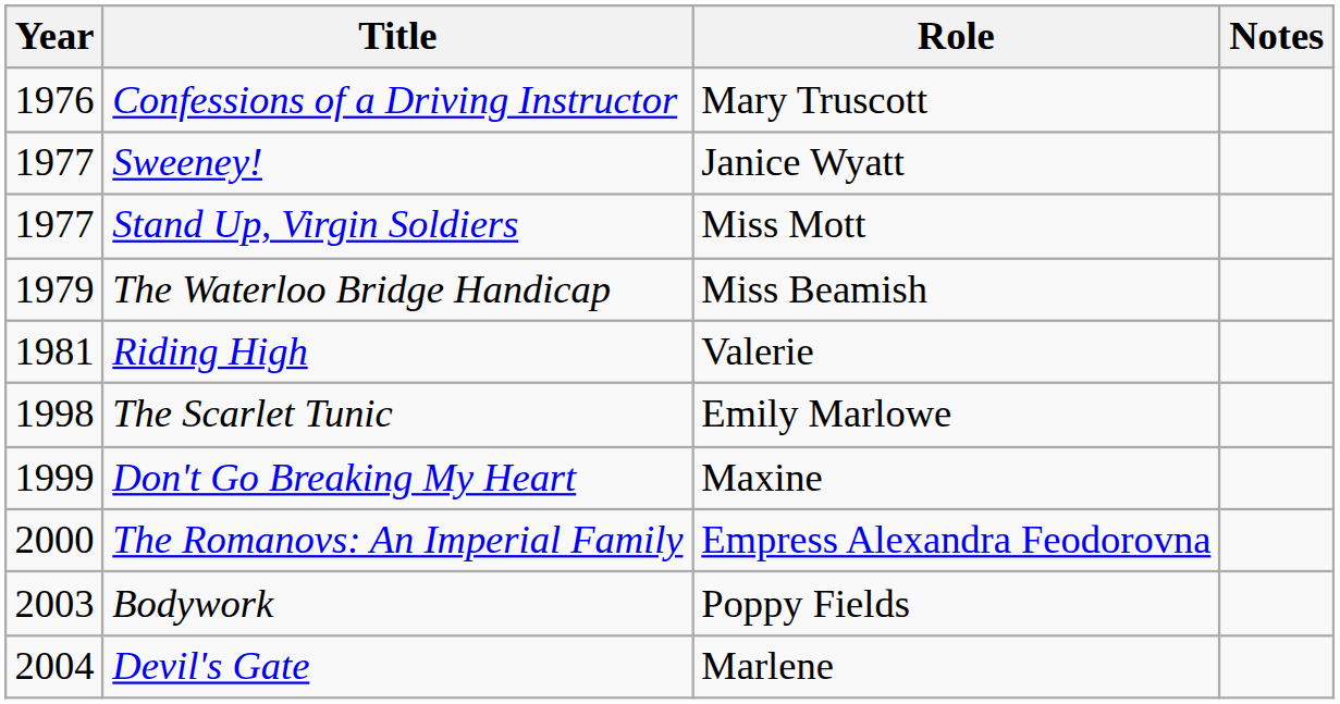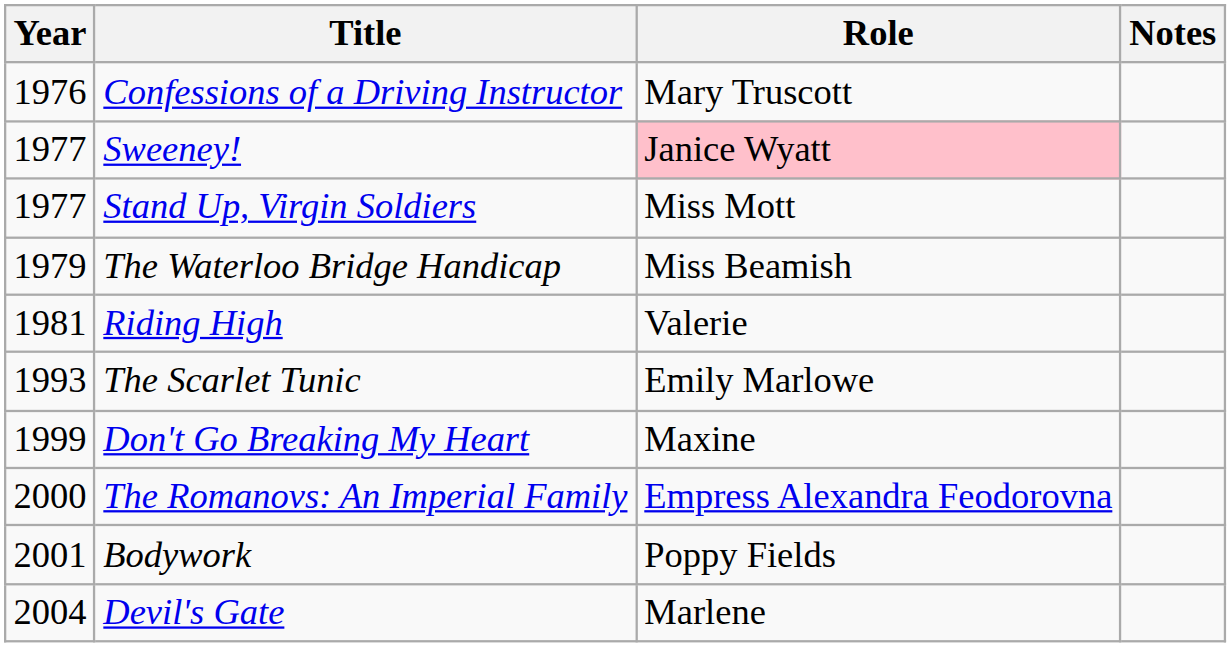 <table class="wikitable sortable">
 <tr>
 <th>Year</th>
 <th>Title</th>
 <th>Role</th>
 <th class="unsortable">Notes</th>
 </tr>
 <tr>
 <td>1976</td>
 <td><em><a href='#'>Confessions of a Driving Instructor</a></em></td>
 <td>Mary Truscott</td>
 <td></td>
 </tr>
 <tr>
 <td>1977</td>
 <td><em><a href='#'>Sweeney!</a></em></td>
-<td>Janice Wyatt</td>
+<td style="background: pink;">Janice Wyatt</td>
 <td></td>
 </tr>
 <tr>
 <td>1977</td>
 <td><em><a href='#'>Stand Up, Virgin Soldiers</a></em></td>
 <td>Miss Mott</td>
 <td></td>
 </tr>
 <tr>
 <td>1979</td>
 <td><em>The Waterloo Bridge Handicap</em></td>
 <td>Miss Beamish</td>
 <td></td>
 </tr>
 <tr>
 <td>1981</td>
 <td><em><a href='#'>Riding High</a></em></td>
 <td>Valerie</td>
 <td></td>
 </tr>
 <tr>
-<td>1998</td>
+<td>1993</td>
 <td><em>The Scarlet Tunic</em></td>
 <td>Emily Marlowe</td>
 <td></td>
 </tr>
 <tr>
 <td>1999</td>
 <td><em><a href='#'>Don't Go Breaking My Heart</a></em></td>
 <td>Maxine</td>
 <td></td>
 </tr>
 <tr>
 <td>2000</td>
 <td><em><a href='#'>The Romanovs: An Imperial Family</a></em></td>
 <td><a href='#'>Empress Alexandra Feodorovna</a></td>
 <td></td>
 </tr>
 <tr>
-<td>2003</td>
+<td>2001</td>
 <td><em>Bodywork</em></td>
 <td>Poppy Fields</td>
 <td></td>
 </tr>
 <tr>
 <td>2004</td>
 <td><em><a href='#'>Devil's Gate</a></em></td>
 <td>Marlene</td>
 <td></td>
 </tr>
 </table>
